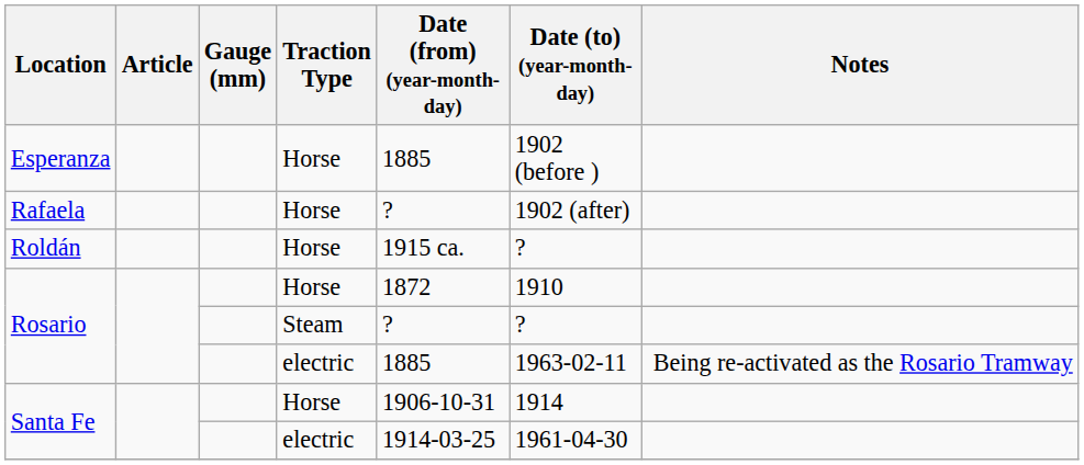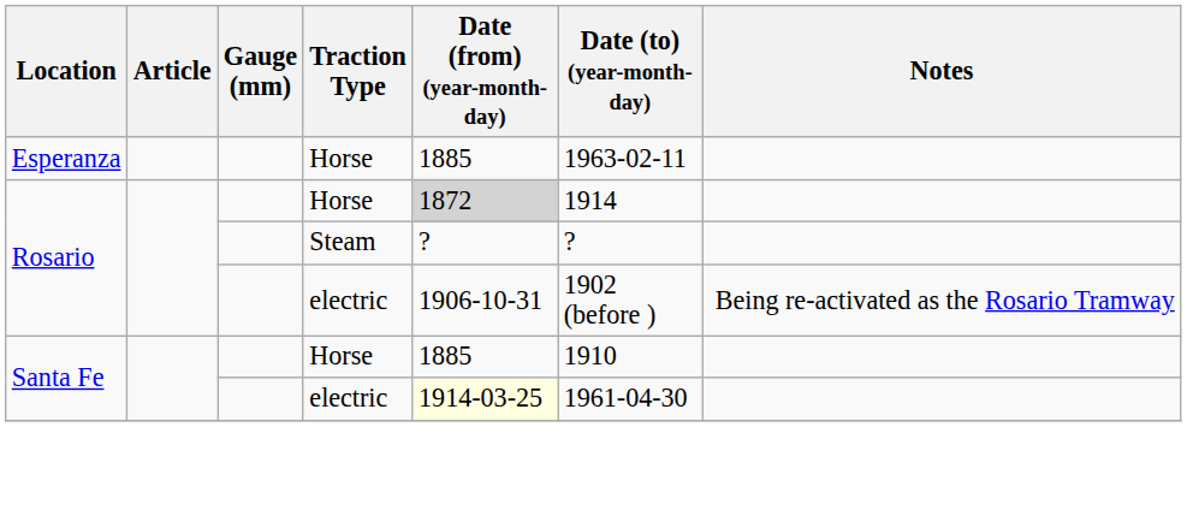 <table class="wikitable sortable">
 <tr>
 <th>Location</th>
 <th>Article</th>
 <th>Gauge<br> (mm)</th>
 <th>Traction<br>Type</th>
 <th width=80px>Date (from)<br><small>(year-month-day)</small></th>
 <th width=80px>Date (to)<br><small>(year-month-day)</small></th>
 <th>Notes</th>
 </tr>
 <tr>
 <td><a href='#'>Esperanza</a></td>
 <td> </td>
 <td align=right></td>
 <td>Horse</td>
 <td>1885</td>
-<td>1902 (before )</td>
-<td> </td>
-</tr>
-<tr>
-<td><a href='#'>Rafaela</a></td>
-<td> </td>
-<td align=right></td>
-<td>Horse</td>
-<td>?</td>
-<td>1902 (after)</td>
-<td> </td>
-</tr>
-<tr>
-<td><a href='#'>Roldán</a></td>
-<td> </td>
-<td align=right></td>
-<td>Horse</td>
-<td>1915 ca.</td>
-<td>?</td>
+<td>1963-02-11</td>
 <td> </td>
 </tr>
 <tr>
 <td rowspan="3"><a href='#'>Rosario</a></td>
 <td rowspan="3"> </td>
 <td align=right></td>
 <td>Horse</td>
-<td>1872</td>
-<td>1910</td>
+<td style="background: lightgrey;">1872</td>
+<td>1914</td>
 <td> </td>
 </tr>
 <tr>
 <td align=right></td>
 <td>Steam</td>
 <td>?</td>
 <td>?</td>
 <td> </td>
 </tr>
 <tr>
 <td align=right></td>
 <td>electric</td>
-<td>1885</td>
-<td>1963-02-11</td>
+<td>1906-10-31</td>
+<td>1902 (before )</td>
 <td> Being re-activated as the <a href='#'>Rosario Tramway</a></td>
 </tr>
 <tr>
 <td rowspan="2"><a href='#'>Santa Fe</a></td>
 <td rowspan="2"> </td>
 <td align=right></td>
 <td>Horse</td>
-<td>1906-10-31</td>
-<td>1914</td>
+<td>1885</td>
+<td>1910</td>
 <td> </td>
 </tr>
 <tr>
 <td align=right></td>
 <td>electric</td>
-<td>1914-03-25</td>
+<td style="background: lightyellow;">1914-03-25</td>
 <td>1961-04-30</td>
 <td> </td>
 </tr>
 <tr>
 </tr>
 </table>
